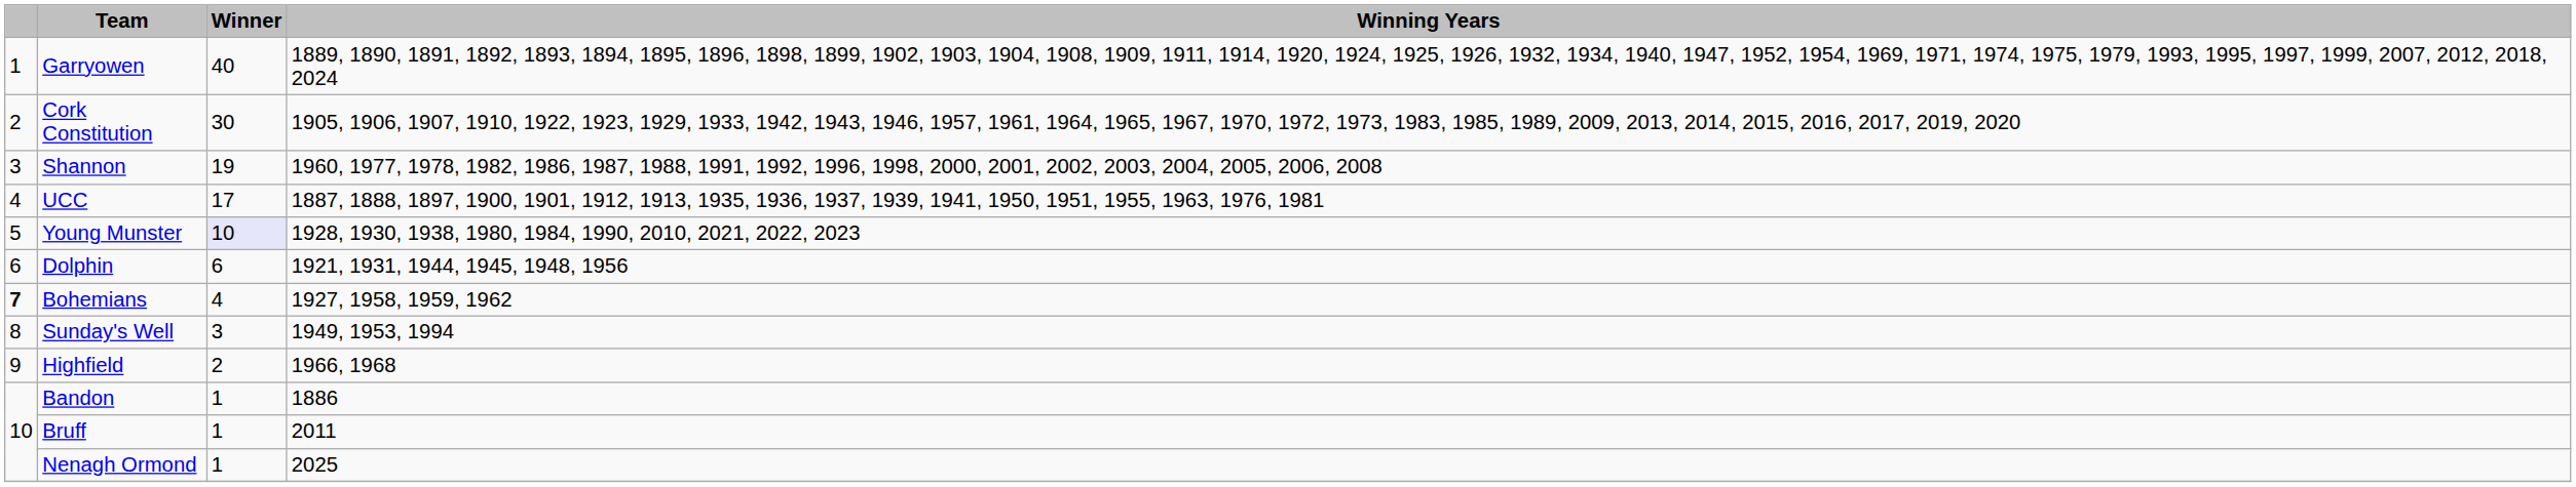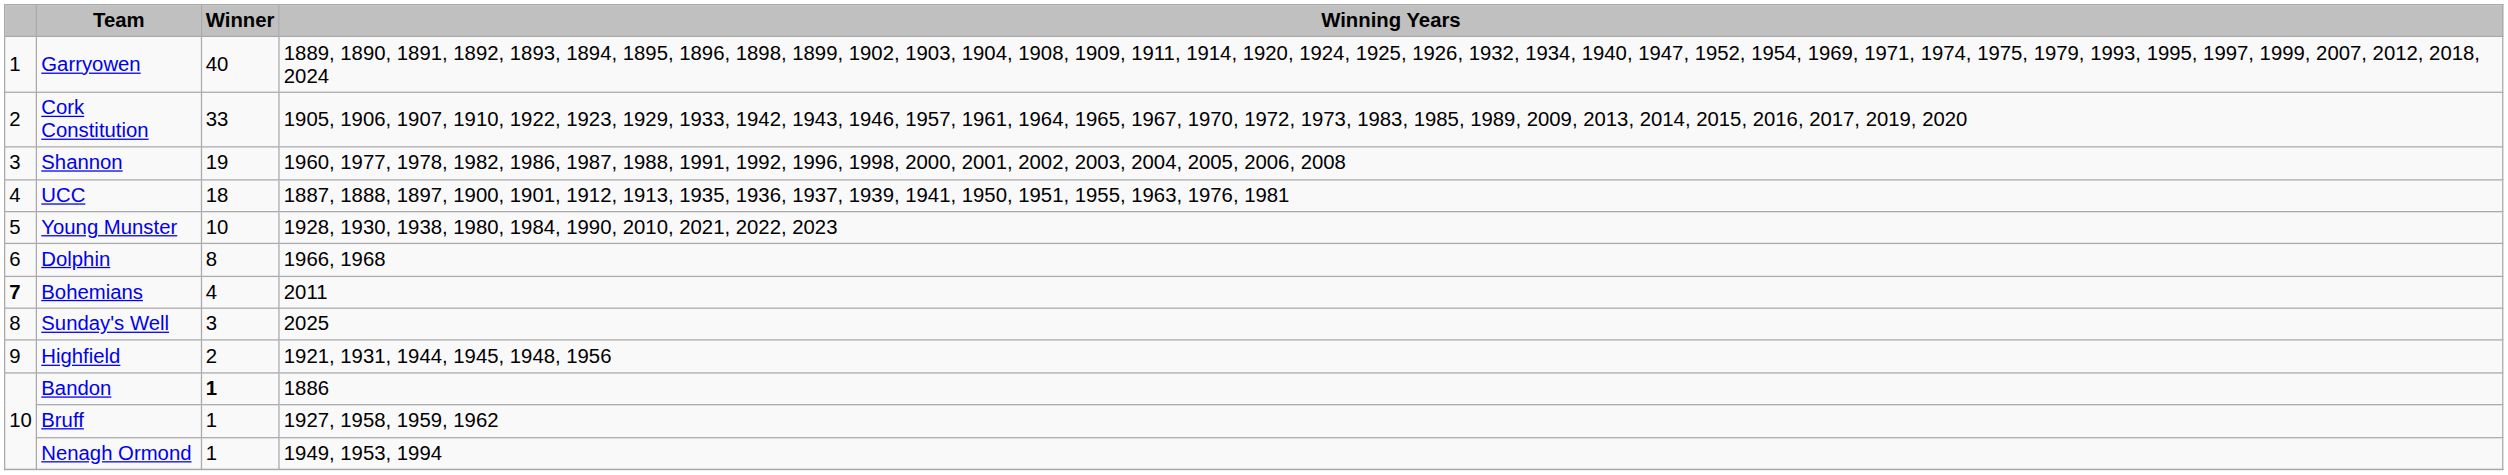 <table class="wikitable">
 <tr>
 <th style="background:silver;"></th>
 <th style="background:silver;"><strong>Team</strong></th>
 <th style="background:silver;"><strong>Winner</strong></th>
 <th style="background:silver;"><strong>Winning Years</strong></th>
 </tr>
 <tr>
 <td>1</td>
 <td><a href='#'>Garryowen</a></td>
 <td>40</td>
 <td>1889, 1890, 1891, 1892, 1893, 1894, 1895, 1896, 1898, 1899, 1902, 1903, 1904, 1908, 1909, 1911, 1914, 1920, 1924, 1925, 1926, 1932, 1934, 1940, 1947, 1952, 1954, 1969, 1971, 1974, 1975, 1979, 1993, 1995, 1997, 1999, 2007, 2012, 2018, 2024</td>
 </tr>
 <tr>
 <td>2</td>
 <td><a href='#'>Cork Constitution</a></td>
-<td>30</td>
+<td>33</td>
 <td>1905, 1906, 1907, 1910, 1922, 1923, 1929, 1933, 1942, 1943, 1946, 1957, 1961, 1964, 1965, 1967, 1970, 1972, 1973, 1983, 1985, 1989, 2009, 2013, 2014, 2015, 2016, 2017, 2019, 2020</td>
 </tr>
 <tr>
 <td>3</td>
 <td><a href='#'>Shannon</a></td>
 <td>19</td>
 <td>1960, 1977, 1978, 1982, 1986, 1987, 1988, 1991, 1992, 1996, 1998, 2000, 2001, 2002, 2003, 2004, 2005, 2006, 2008</td>
 </tr>
 <tr>
 <td>4</td>
 <td><a href='#'>UCC</a></td>
-<td>17</td>
+<td>18</td>
 <td>1887, 1888, 1897, 1900, 1901, 1912, 1913, 1935, 1936, 1937, 1939, 1941, 1950, 1951, 1955, 1963, 1976, 1981</td>
 </tr>
 <tr>
 <td>5</td>
 <td><a href='#'>Young Munster</a></td>
-<td style="background: lavender;">10</td>
+<td>10</td>
 <td>1928, 1930, 1938, 1980, 1984, 1990, 2010, 2021, 2022, 2023</td>
 </tr>
 <tr>
 <td>6</td>
 <td><a href='#'>Dolphin</a></td>
-<td>6</td>
-<td>1921, 1931, 1944, 1945, 1948, 1956</td>
+<td>8</td>
+<td>1966, 1968</td>
 </tr>
 <tr>
 <td><strong>7</strong></td>
 <td><a href='#'>Bohemians</a></td>
 <td>4</td>
-<td>1927, 1958, 1959, 1962</td>
+<td>2011</td>
 </tr>
 <tr>
 <td>8</td>
 <td><a href='#'>Sunday's Well</a></td>
 <td>3</td>
-<td>1949, 1953, 1994</td>
+<td>2025</td>
 </tr>
 <tr>
 <td>9</td>
 <td><a href='#'>Highfield</a></td>
 <td>2</td>
-<td>1966, 1968</td>
+<td>1921, 1931, 1944, 1945, 1948, 1956</td>
 </tr>
 <tr>
 <td rowspan="3">10</td>
 <td><a href='#'>Bandon</a></td>
-<td>1</td>
+<td><strong>1</strong></td>
 <td>1886</td>
 </tr>
 <tr>
 <td><a href='#'>Bruff</a></td>
 <td>1</td>
-<td>2011</td>
+<td>1927, 1958, 1959, 1962</td>
 </tr>
 <tr>
 <td><a href='#'>Nenagh Ormond</a></td>
 <td>1</td>
-<td>2025</td>
+<td>1949, 1953, 1994</td>
 </tr>
 <tr>
 </tr>
 </table>
